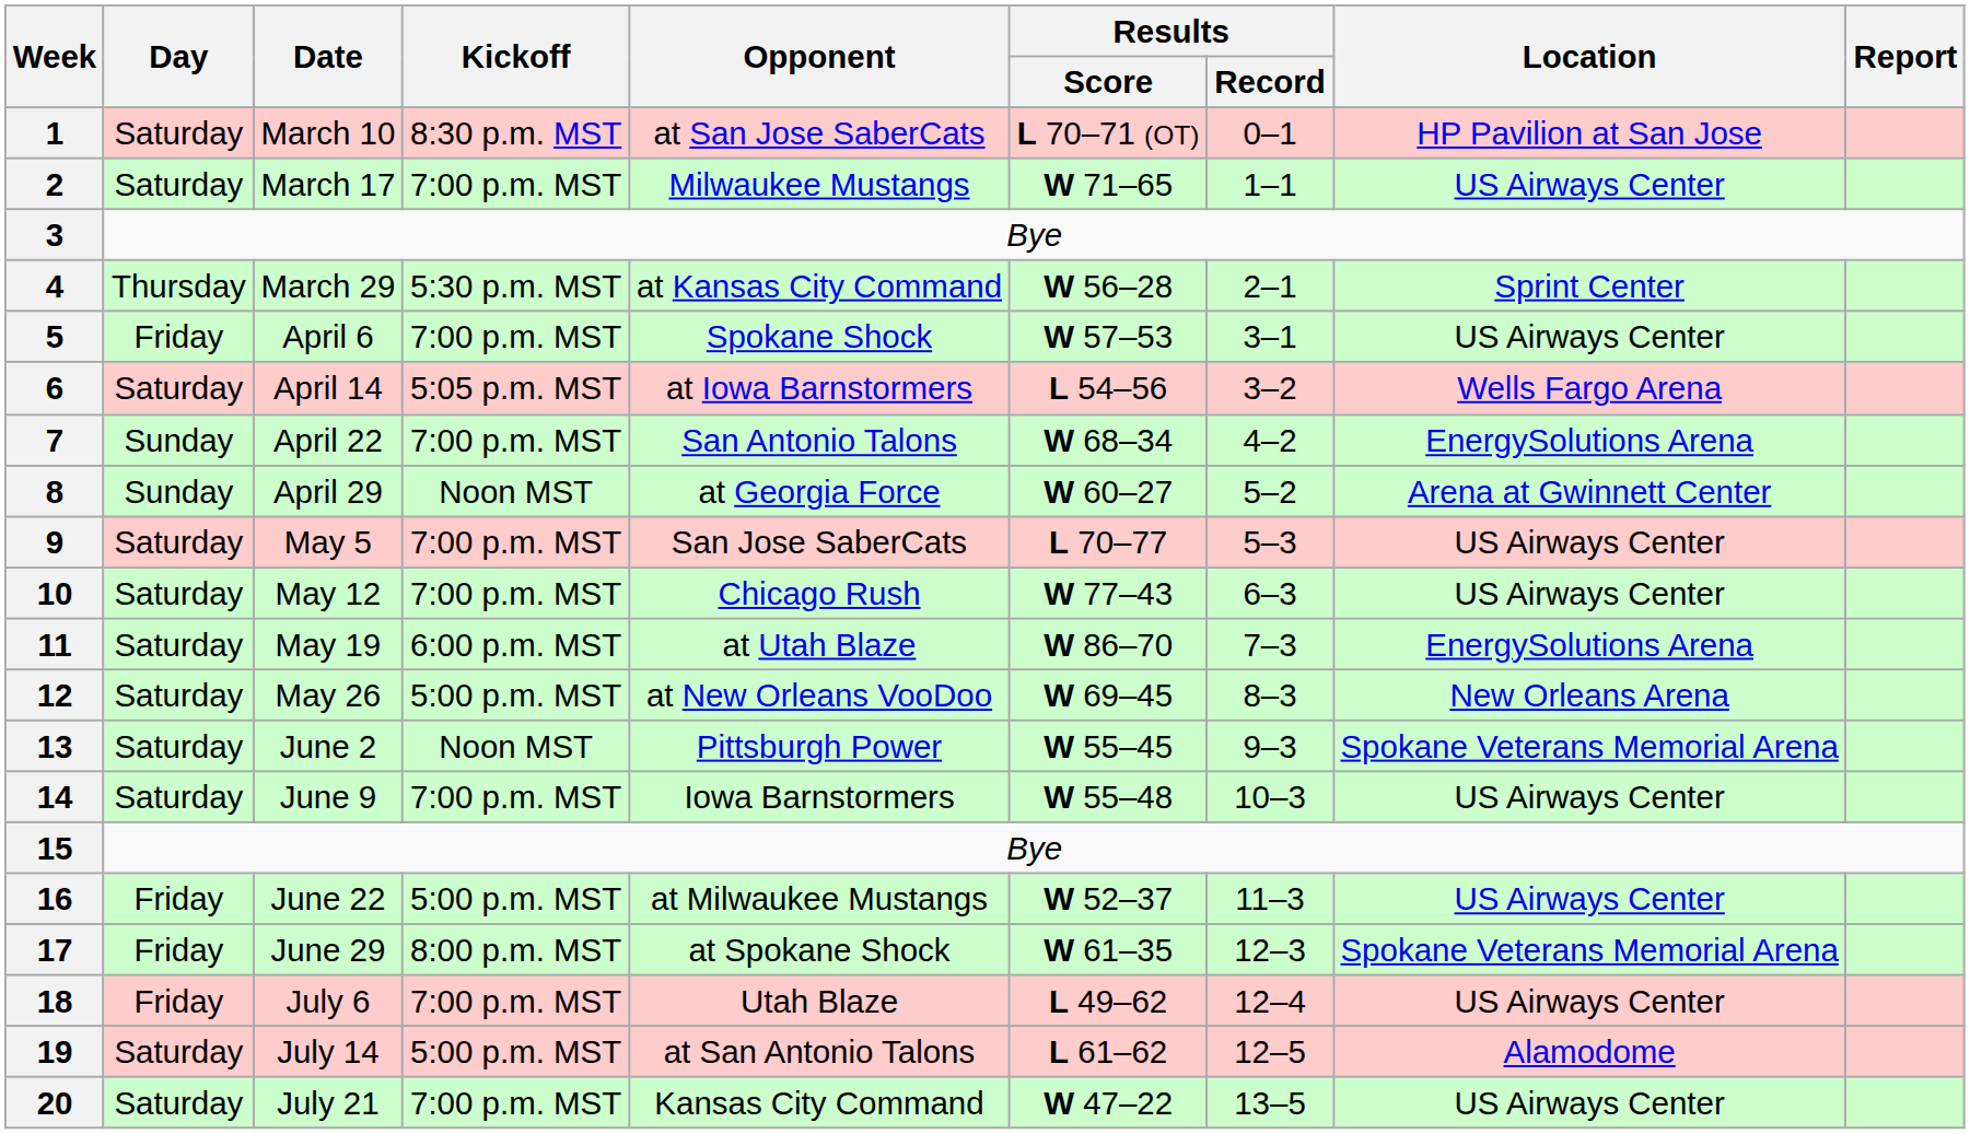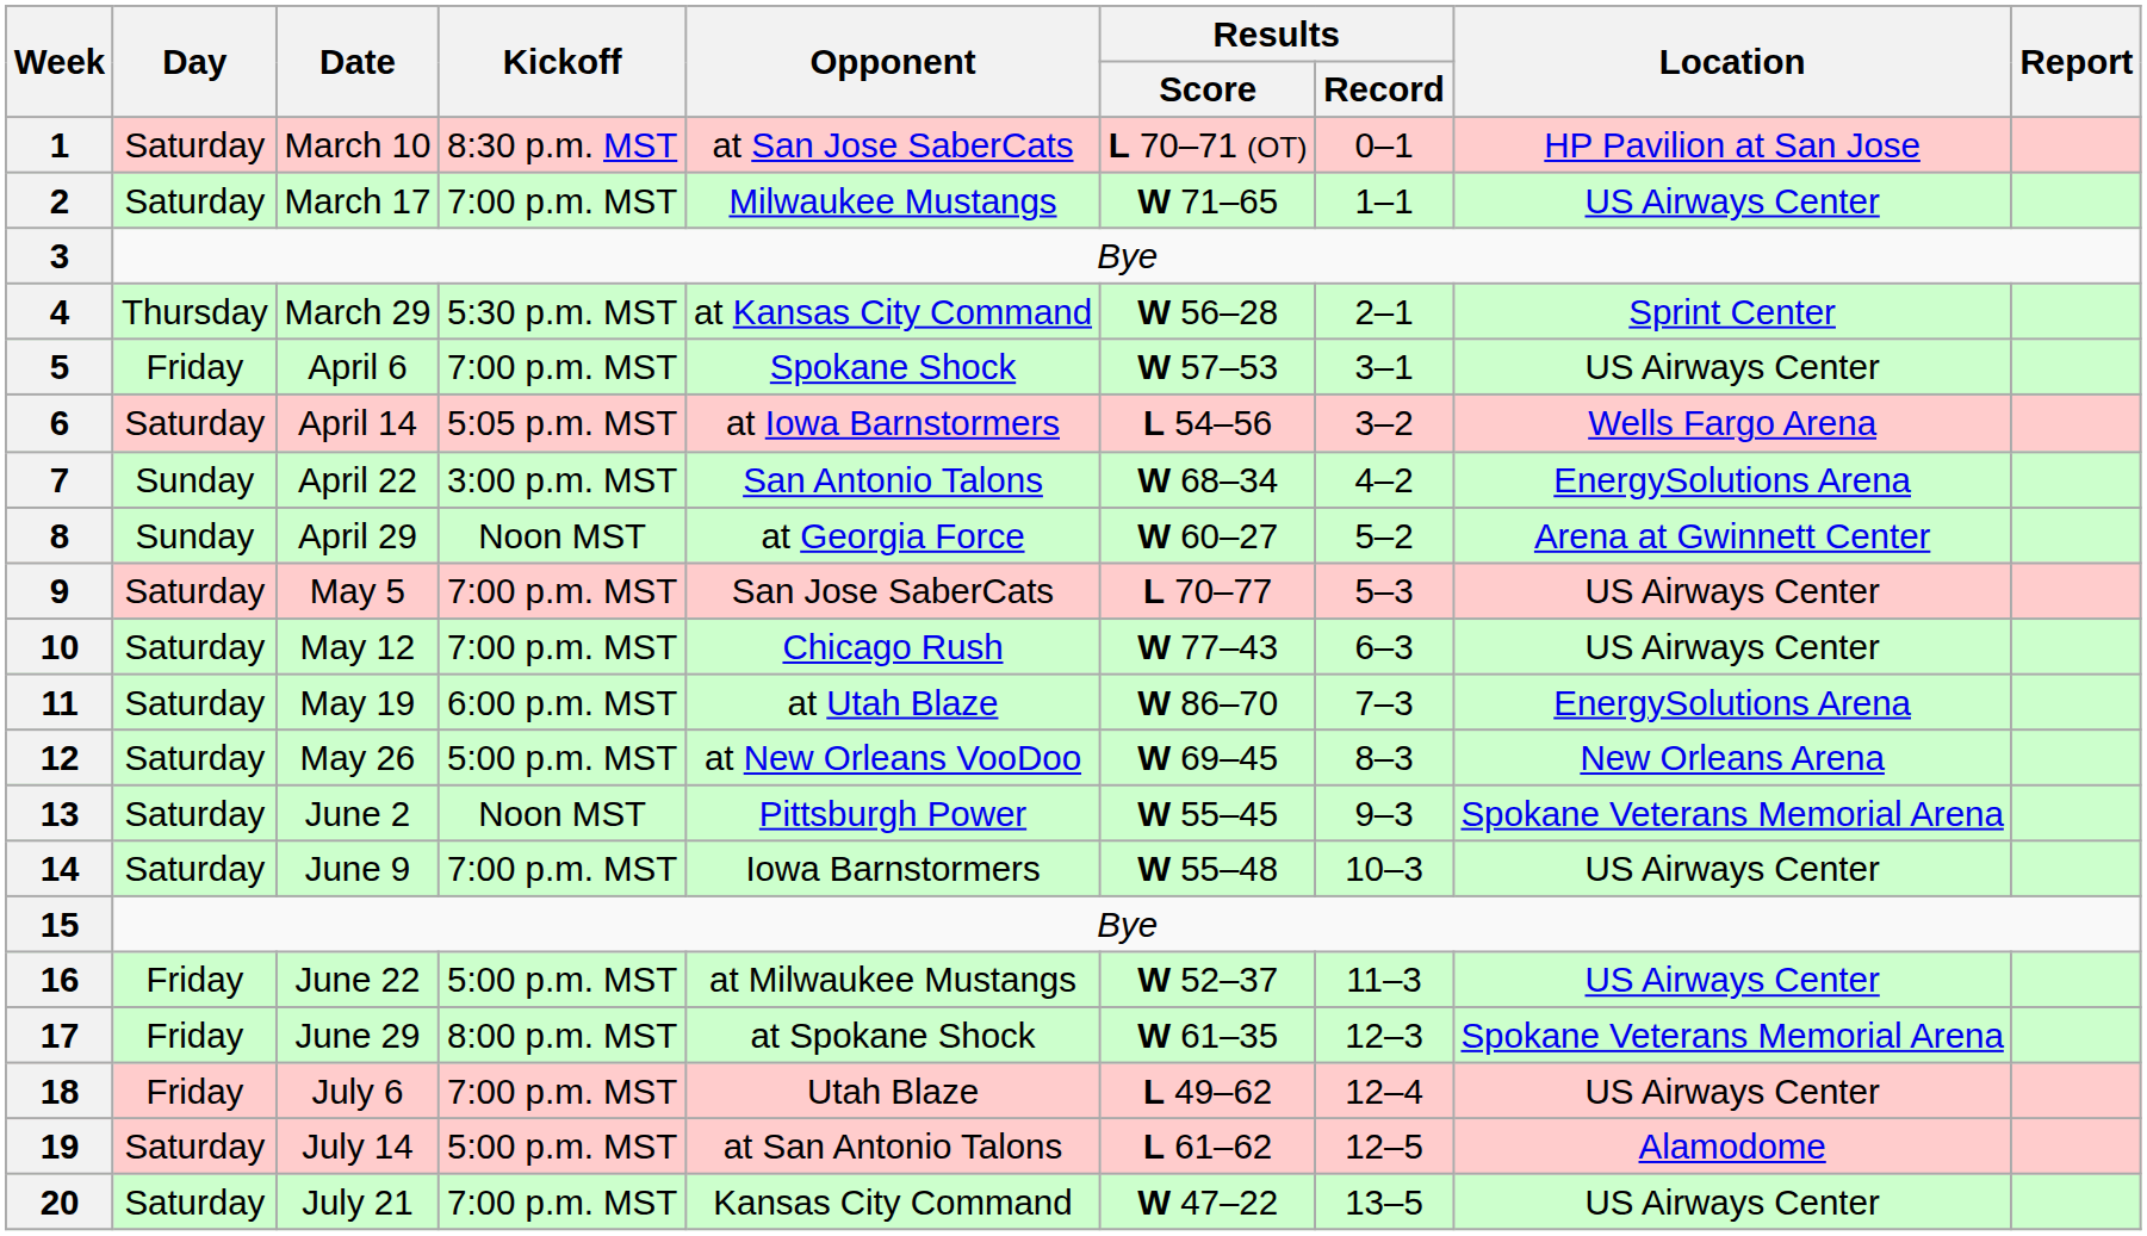 <table class="wikitable" style="font-size: 95%;">
 <tr>
 <th rowspan="2">Week</th>
 <th rowspan="2">Day</th>
 <th rowspan="2">Date</th>
 <th rowspan="2">Kickoff</th>
 <th rowspan="2">Opponent</th>
 <th colspan="2">Results</th>
 <th rowspan="2">Location</th>
 <th rowspan="2">Report</th>
 </tr>
 <tr>
 <th>Score</th>
 <th>Record</th>
 </tr>
 <tr style="background:#fcc">
 <th align="center">1</th>
 <td align="center">Saturday</td>
 <td align="center">March 10</td>
 <td align="center">8:30 p.m. <a href='#'>MST</a></td>
 <td align="center">at <a href='#'>San Jose SaberCats</a></td>
 <td align="center"><strong>L</strong> 70–71 <small>(OT)</small></td>
 <td align="center">0–1</td>
 <td align="center"><a href='#'>HP Pavilion at San Jose</a></td>
 <td align="center"></td>
 </tr>
 <tr style="background:#cfc">
 <th align="center">2</th>
 <td align="center">Saturday</td>
 <td align="center">March 17</td>
 <td align="center">7:00 p.m. MST</td>
 <td align="center"><a href='#'>Milwaukee Mustangs</a></td>
 <td align="center"><strong>W</strong> 71–65</td>
 <td align="center">1–1</td>
 <td align="center"><a href='#'>US Airways Center</a></td>
 <td align="center"></td>
 </tr>
 <tr style=>
 <th align="center">3</th>
 <td colspan="9" align="center" valign="middle"><em>Bye</em></td>
 </tr>
 <tr style="background:#cfc">
 <th align="center">4</th>
 <td align="center">Thursday</td>
 <td align="center">March 29</td>
 <td align="center">5:30 p.m. MST</td>
 <td align="center">at <a href='#'>Kansas City Command</a></td>
 <td align="center"><strong>W</strong> 56–28</td>
 <td align="center">2–1</td>
 <td align="center"><a href='#'>Sprint Center</a></td>
 <td align="center"></td>
 </tr>
 <tr style="background:#cfc">
 <th align="center">5</th>
 <td align="center">Friday</td>
 <td align="center">April 6</td>
 <td align="center">7:00 p.m. MST</td>
 <td align="center"><a href='#'>Spokane Shock</a></td>
 <td align="center"><strong>W</strong> 57–53</td>
 <td align="center">3–1</td>
 <td align="center">US Airways Center</td>
 <td align="center"></td>
 </tr>
 <tr style="background:#fcc">
 <th align="center">6</th>
 <td align="center">Saturday</td>
 <td align="center">April 14</td>
 <td align="center">5:05 p.m. MST</td>
 <td align="center">at <a href='#'>Iowa Barnstormers</a></td>
 <td align="center"><strong>L</strong> 54–56</td>
 <td align="center">3–2</td>
 <td align="center"><a href='#'>Wells Fargo Arena</a></td>
 <td align="center"></td>
 </tr>
 <tr style="background:#cfc">
 <th align="center">7</th>
 <td align="center">Sunday</td>
 <td align="center">April 22</td>
-<td align="center">7:00 p.m. MST</td>
+<td align="center">3:00 p.m. MST</td>
 <td align="center"><a href='#'>San Antonio Talons</a></td>
 <td align="center"><strong>W</strong> 68–34</td>
 <td align="center">4–2</td>
 <td align="center"><a href='#'>EnergySolutions Arena</a></td>
 <td align="center"></td>
 </tr>
 <tr style="background:#cfc">
 <th align="center">8</th>
 <td align="center">Sunday</td>
 <td align="center">April 29</td>
 <td align="center">Noon MST</td>
 <td align="center">at <a href='#'>Georgia Force</a></td>
 <td align="center"><strong>W</strong> 60–27</td>
 <td align="center">5–2</td>
 <td align="center"><a href='#'>Arena at Gwinnett Center</a></td>
 <td align="center"></td>
 </tr>
 <tr style="background:#fcc">
 <th align="center">9</th>
 <td align="center">Saturday</td>
 <td align="center">May 5</td>
 <td align="center">7:00 p.m. MST</td>
 <td align="center">San Jose SaberCats</td>
 <td align="center"><strong>L</strong> 70–77</td>
 <td align="center">5–3</td>
 <td align="center">US Airways Center</td>
 <td align="center"></td>
 </tr>
 <tr style="background:#cfc">
 <th align="center">10</th>
 <td align="center">Saturday</td>
 <td align="center">May 12</td>
 <td align="center">7:00 p.m. MST</td>
 <td align="center"><a href='#'>Chicago Rush</a></td>
 <td align="center"><strong>W</strong> 77–43</td>
 <td align="center">6–3</td>
 <td align="center">US Airways Center</td>
 <td align="center"></td>
 </tr>
 <tr style="background:#cfc">
 <th align="center">11</th>
 <td align="center">Saturday</td>
 <td align="center">May 19</td>
 <td align="center">6:00 p.m. MST</td>
 <td align="center">at <a href='#'>Utah Blaze</a></td>
 <td align="center"><strong>W</strong> 86–70</td>
 <td align="center">7–3</td>
 <td align="center"><a href='#'>EnergySolutions Arena</a></td>
 <td align="center"></td>
 </tr>
 <tr style="background:#cfc">
 <th align="center">12</th>
 <td align="center">Saturday</td>
 <td align="center">May 26</td>
 <td align="center">5:00 p.m. MST</td>
 <td align="center">at <a href='#'>New Orleans VooDoo</a></td>
 <td align="center"><strong>W</strong> 69–45</td>
 <td align="center">8–3</td>
 <td align="center"><a href='#'>New Orleans Arena</a></td>
 <td align="center"></td>
 </tr>
 <tr style="background:#cfc">
 <th align="center">13</th>
 <td align="center">Saturday</td>
 <td align="center">June 2</td>
 <td align="center">Noon MST</td>
 <td align="center"><a href='#'>Pittsburgh Power</a></td>
 <td align="center"><strong>W</strong> 55–45</td>
 <td align="center">9–3</td>
 <td align="center"><a href='#'>Spokane Veterans Memorial Arena</a></td>
 <td align="center"></td>
 </tr>
 <tr style="background:#cfc">
 <th align="center">14</th>
 <td align="center">Saturday</td>
 <td align="center">June 9</td>
 <td align="center">7:00 p.m. MST</td>
 <td align="center">Iowa Barnstormers</td>
 <td align="center"><strong>W</strong> 55–48</td>
 <td align="center">10–3</td>
 <td align="center">US Airways Center</td>
 <td align="center"></td>
 </tr>
 <tr style=>
 <th align="center">15</th>
 <td colspan="9" align="center" valign="middle"><em>Bye</em></td>
 </tr>
 <tr style="background:#cfc">
 <th align="center">16</th>
 <td align="center">Friday</td>
 <td align="center">June 22</td>
 <td align="center">5:00 p.m. MST</td>
 <td align="center">at Milwaukee Mustangs</td>
 <td align="center"><strong>W</strong> 52–37</td>
 <td align="center">11–3</td>
 <td align="center"><a href='#'>US Airways Center</a></td>
 <td align="center"></td>
 </tr>
 <tr style="background:#cfc">
 <th align="center">17</th>
 <td align="center">Friday</td>
 <td align="center">June 29</td>
 <td align="center">8:00 p.m. MST</td>
 <td align="center">at Spokane Shock</td>
 <td align="center"><strong>W</strong> 61–35</td>
 <td align="center">12–3</td>
 <td align="center"><a href='#'>Spokane Veterans Memorial Arena</a></td>
 <td align="center"></td>
 </tr>
 <tr style="background:#fcc">
 <th align="center">18</th>
 <td align="center">Friday</td>
 <td align="center">July 6</td>
 <td align="center">7:00 p.m. MST</td>
 <td align="center">Utah Blaze</td>
 <td align="center"><strong>L</strong> 49–62</td>
 <td align="center">12–4</td>
 <td align="center">US Airways Center</td>
 <td align="center"></td>
 </tr>
 <tr style="background:#fcc">
 <th align="center">19</th>
 <td align="center">Saturday</td>
 <td align="center">July 14</td>
 <td align="center">5:00 p.m. MST</td>
 <td align="center">at San Antonio Talons</td>
 <td align="center"><strong>L</strong> 61–62</td>
 <td align="center">12–5</td>
 <td align="center"><a href='#'>Alamodome</a></td>
 <td align="center"></td>
 </tr>
 <tr style="background:#cfc">
 <th align="center">20</th>
 <td align="center">Saturday</td>
 <td align="center">July 21</td>
 <td align="center">7:00 p.m. MST</td>
 <td align="center">Kansas City Command</td>
 <td align="center"><strong>W</strong> 47–22</td>
 <td align="center">13–5</td>
 <td align="center">US Airways Center</td>
 <td align="center"></td>
 </tr>
 </table>
